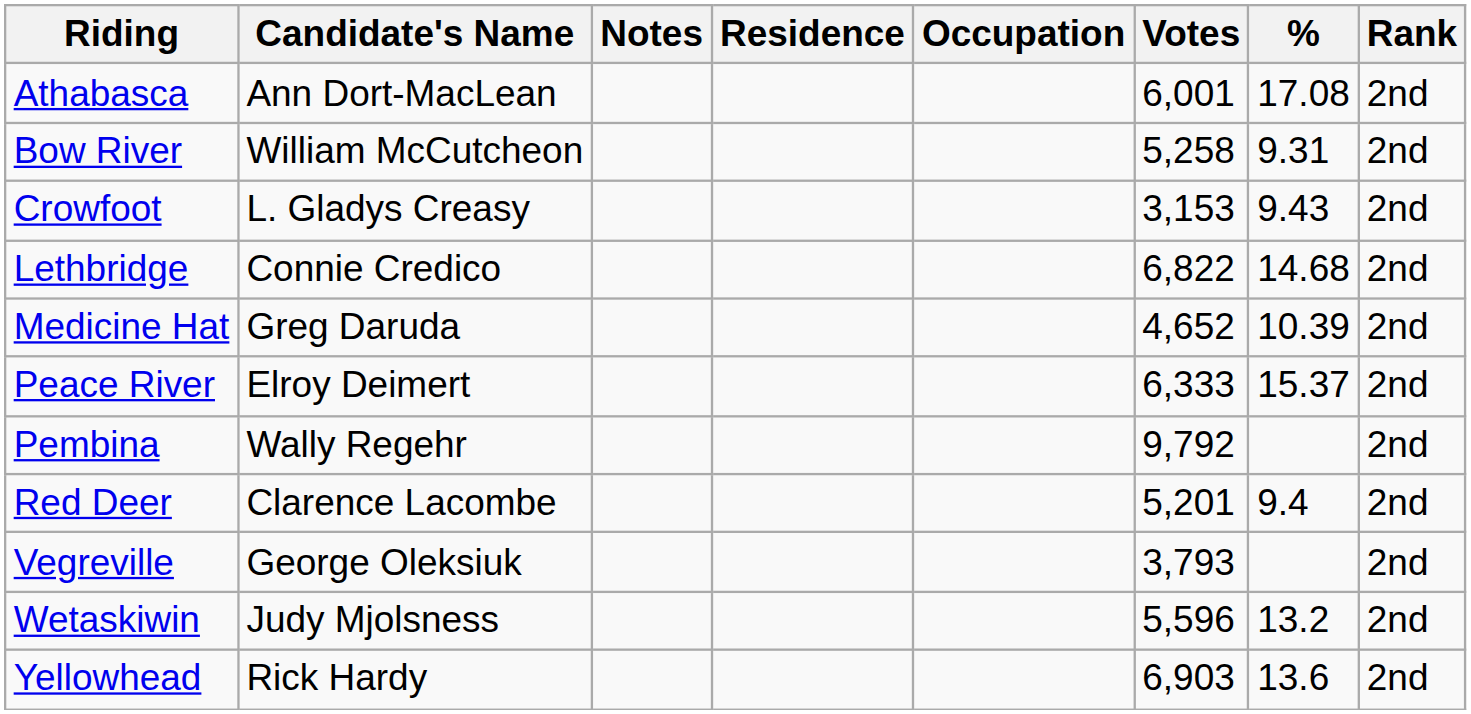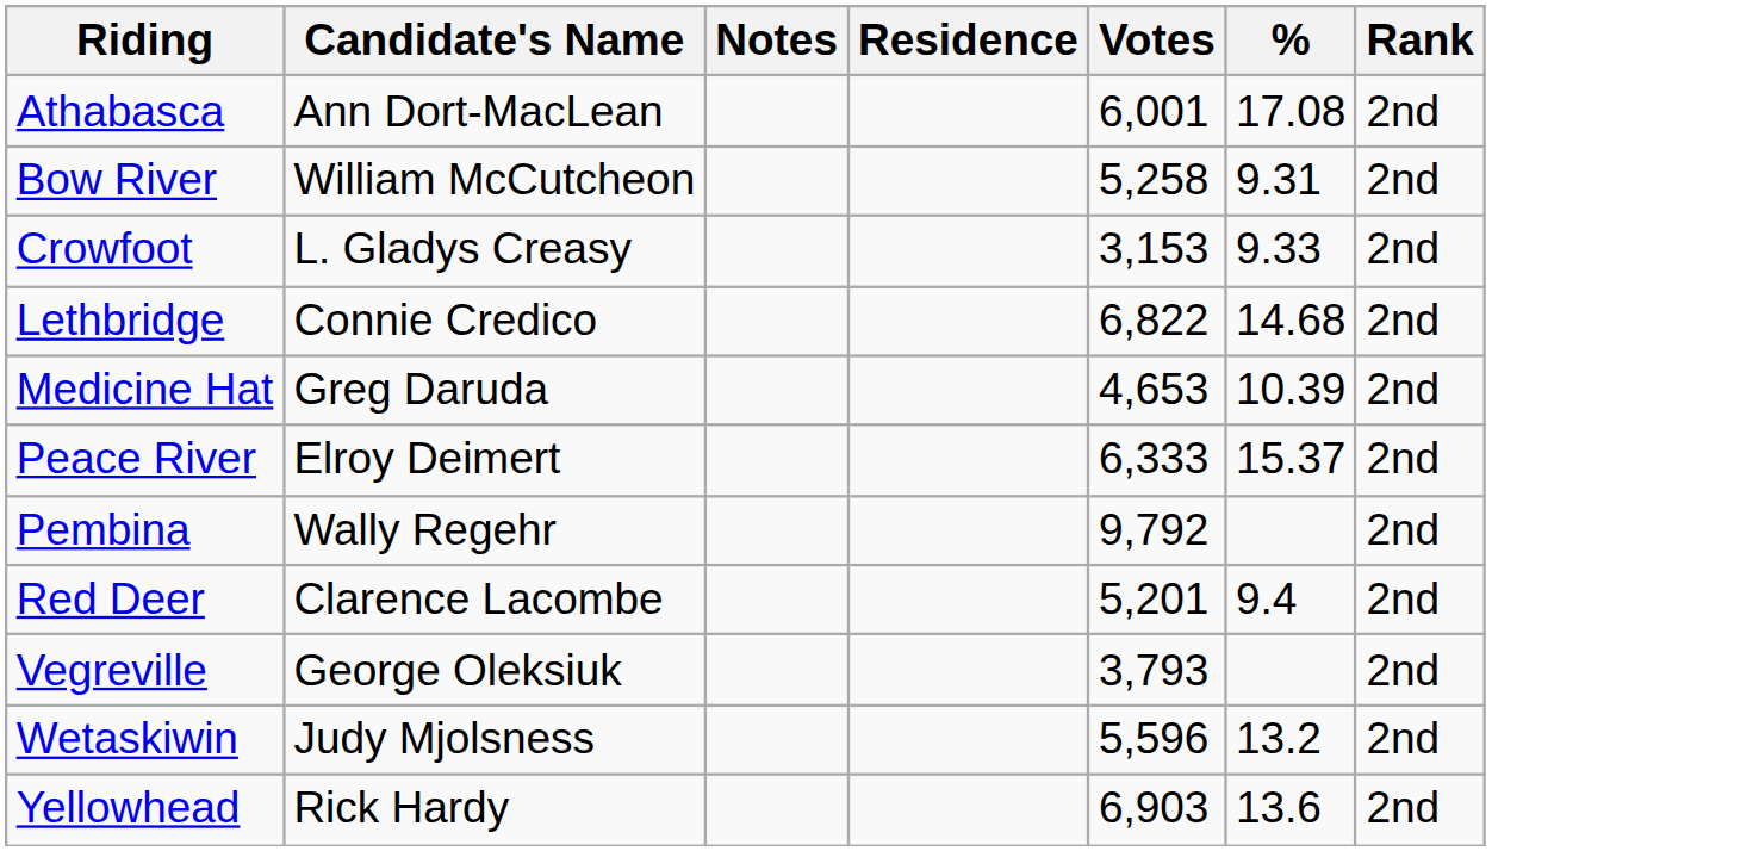 <table class="wikitable sortable">
 <tr>
 <th>Riding<br></th>
 <th>Candidate's Name</th>
 <th>Notes</th>
 <th>Residence</th>
-<th>Occupation</th>
 <th>Votes</th>
 <th>%</th>
 <th>Rank</th>
 </tr>
 <tr>
 <td><a href='#'>Athabasca</a></td>
 <td>Ann Dort-MacLean</td>
-<td></td>
 <td></td>
 <td></td>
 <td>6,001</td>
 <td>17.08</td>
 <td>2nd</td>
 </tr>
 <tr>
 <td><a href='#'>Bow River</a></td>
 <td>William McCutcheon</td>
 <td></td>
 <td></td>
-<td></td>
 <td>5,258</td>
 <td>9.31</td>
 <td>2nd</td>
 </tr>
 <tr>
 <td><a href='#'>Crowfoot</a></td>
 <td>L. Gladys Creasy</td>
 <td></td>
 <td></td>
-<td></td>
 <td>3,153</td>
-<td>9.43</td>
+<td>9.33</td>
 <td>2nd</td>
 </tr>
 <tr>
 <td><a href='#'>Lethbridge</a></td>
 <td>Connie Credico</td>
-<td></td>
 <td></td>
 <td></td>
 <td>6,822</td>
 <td>14.68</td>
 <td>2nd</td>
 </tr>
 <tr>
 <td><a href='#'>Medicine Hat</a></td>
 <td>Greg Daruda</td>
 <td></td>
 <td></td>
-<td></td>
-<td>4,652</td>
+<td>4,653</td>
 <td>10.39</td>
 <td>2nd</td>
 </tr>
 <tr>
 <td><a href='#'>Peace River</a></td>
 <td>Elroy Deimert</td>
-<td></td>
 <td></td>
 <td></td>
 <td>6,333</td>
 <td>15.37</td>
 <td>2nd</td>
 </tr>
 <tr>
 <td><a href='#'>Pembina</a></td>
 <td>Wally Regehr</td>
 <td></td>
 <td></td>
-<td></td>
 <td>9,792</td>
 <td></td>
 <td>2nd</td>
 </tr>
 <tr>
 <td><a href='#'>Red Deer</a></td>
 <td>Clarence Lacombe</td>
-<td></td>
 <td></td>
 <td></td>
 <td>5,201</td>
 <td>9.4</td>
 <td>2nd</td>
 </tr>
 <tr>
 <td><a href='#'>Vegreville</a></td>
 <td>George Oleksiuk</td>
 <td></td>
 <td></td>
-<td></td>
 <td>3,793</td>
 <td></td>
 <td>2nd</td>
 </tr>
 <tr>
 <td><a href='#'>Wetaskiwin</a></td>
 <td>Judy Mjolsness</td>
-<td></td>
 <td></td>
 <td></td>
 <td>5,596</td>
 <td>13.2</td>
 <td>2nd</td>
 </tr>
 <tr>
 <td><a href='#'>Yellowhead</a></td>
 <td>Rick Hardy</td>
 <td></td>
 <td></td>
-<td></td>
 <td>6,903</td>
 <td>13.6</td>
 <td>2nd</td>
 </tr>
 </table>
